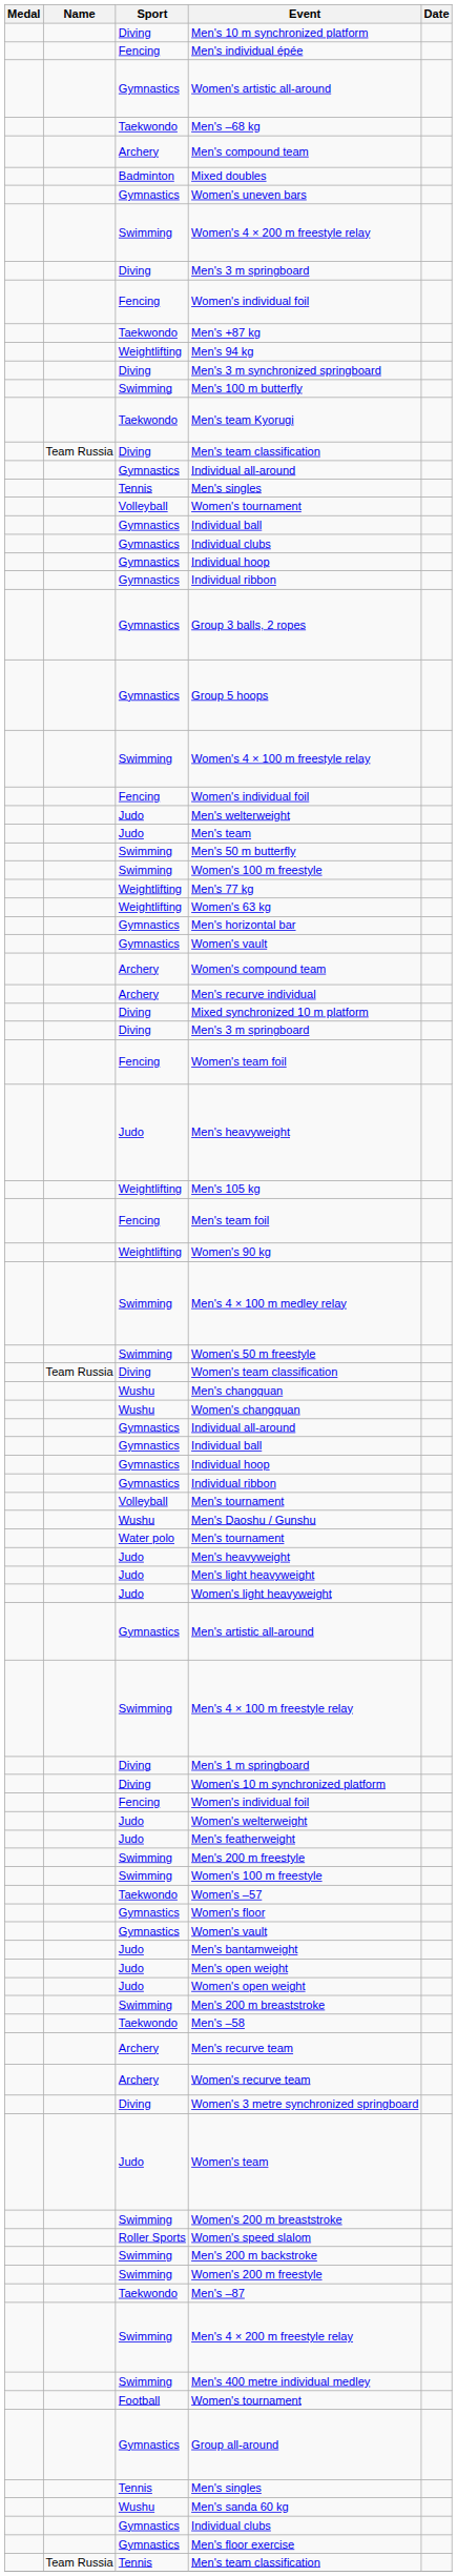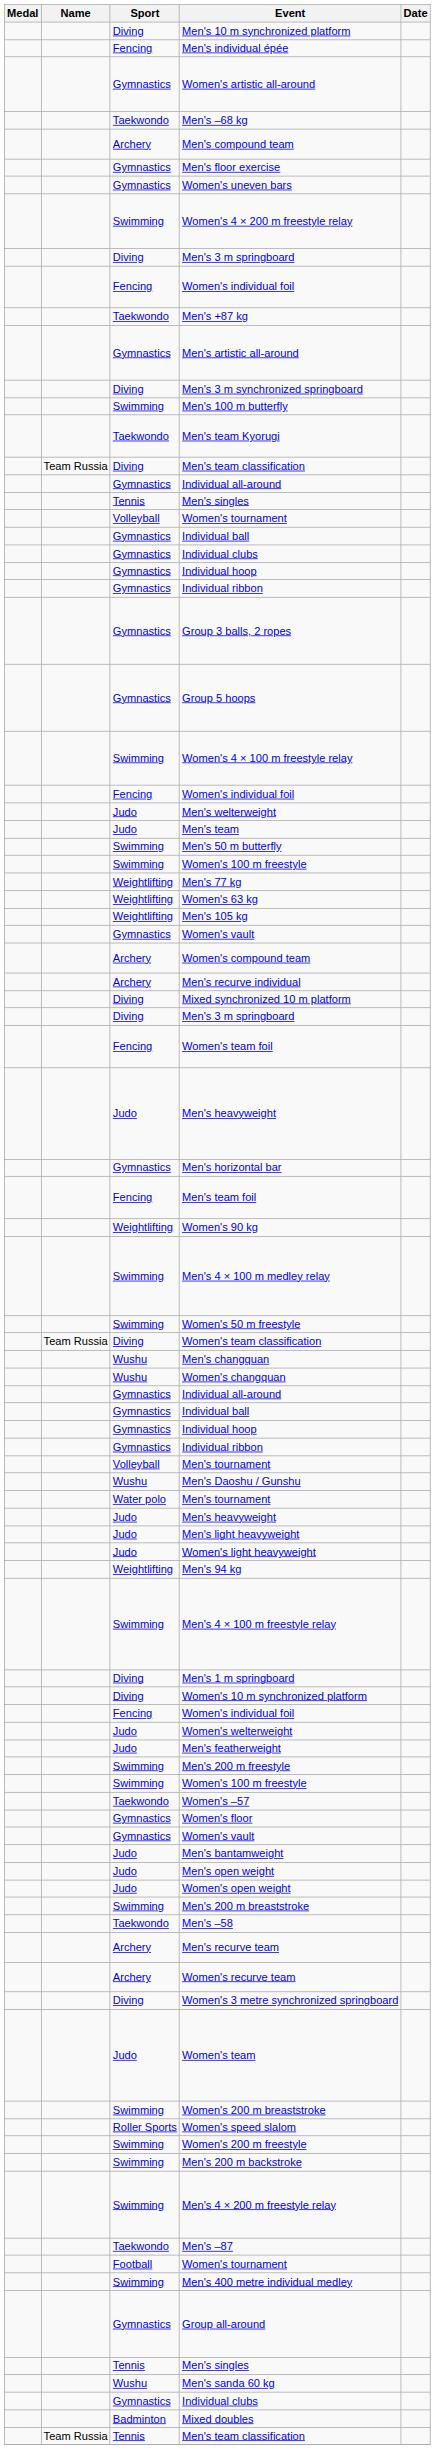 <table class="wikitable sortable" style="font-size: 90%">
 <tr>
 <th>Medal</th>
 <th>Name</th>
 <th>Sport</th>
 <th>Event</th>
 <th>Date</th>
 </tr>
 <tr>
 <td></td>
 <td><br></td>
 <td><a href='#'>Diving</a></td>
 <td><a href='#'>Men's 10 m synchronized platform</a></td>
 <td></td>
 </tr>
 <tr>
 <td></td>
 <td></td>
 <td><a href='#'>Fencing</a></td>
 <td><a href='#'>Men's individual épée</a></td>
 <td></td>
 </tr>
 <tr>
 <td></td>
 <td><br><br><br><br></td>
 <td><a href='#'>Gymnastics</a></td>
 <td><a href='#'>Women's artistic all-around</a></td>
 <td></td>
 </tr>
 <tr>
 <td></td>
 <td></td>
 <td><a href='#'>Taekwondo</a></td>
 <td><a href='#'>Men's –68 kg</a></td>
 <td></td>
 </tr>
 <tr>
 <td></td>
 <td><br><br></td>
 <td><a href='#'>Archery</a></td>
 <td><a href='#'>Men's compound team</a></td>
 <td></td>
 </tr>
 <tr>
 <td></td>
-<td><br></td>
-<td><a href='#'>Badminton</a></td>
-<td><a href='#'>Mixed doubles</a></td>
+<td></td>
+<td><a href='#'>Gymnastics</a></td>
+<td><a href='#'>Men's floor exercise</a></td>
 <td></td>
 </tr>
 <tr>
 <td></td>
 <td></td>
 <td><a href='#'>Gymnastics</a></td>
 <td><a href='#'>Women's uneven bars</a></td>
 <td></td>
 </tr>
 <tr>
 <td></td>
 <td><br><br><br><br></td>
 <td><a href='#'>Swimming</a></td>
 <td><a href='#'>Women's 4 × 200 m freestyle relay</a></td>
 <td></td>
 </tr>
 <tr>
 <td></td>
 <td></td>
 <td><a href='#'>Diving</a></td>
 <td><a href='#'>Men's 3 m springboard</a></td>
 <td></td>
 </tr>
 <tr>
 <td></td>
 <td><br><br><br></td>
 <td><a href='#'>Fencing</a></td>
 <td><a href='#'>Women's individual foil</a></td>
 <td></td>
 </tr>
 <tr>
 <td></td>
 <td></td>
 <td><a href='#'>Taekwondo</a></td>
 <td><a href='#'>Men's +87 kg</a></td>
 <td></td>
 </tr>
 <tr>
 <td></td>
-<td></td>
-<td><a href='#'>Weightlifting</a></td>
-<td><a href='#'>Men's 94 kg</a></td>
+<td><br><br><br><br></td>
+<td><a href='#'>Gymnastics</a></td>
+<td><a href='#'>Men's artistic all-around</a></td>
 <td></td>
 </tr>
 <tr>
 <td></td>
 <td><br></td>
 <td><a href='#'>Diving</a></td>
 <td><a href='#'>Men's 3 m synchronized springboard</a></td>
 <td></td>
 </tr>
 <tr>
 <td></td>
 <td></td>
 <td><a href='#'>Swimming</a></td>
 <td><a href='#'>Men's 100 m butterfly</a></td>
 <td></td>
 </tr>
 <tr>
 <td></td>
 <td><br><br><br></td>
 <td><a href='#'>Taekwondo</a></td>
 <td><a href='#'>Men's team Kyorugi</a></td>
 <td></td>
 </tr>
 <tr>
 <td></td>
 <td>Team Russia</td>
 <td><a href='#'>Diving</a></td>
 <td><a href='#'>Men's team classification</a></td>
 <td></td>
 </tr>
 <tr>
 <td></td>
 <td></td>
 <td><a href='#'>Gymnastics</a></td>
 <td><a href='#'>Individual all-around</a></td>
 <td></td>
 </tr>
 <tr>
 <td></td>
 <td><br></td>
 <td><a href='#'>Tennis</a></td>
 <td><a href='#'>Men's singles</a></td>
 <td></td>
 </tr>
 <tr>
 <td></td>
 <td><br></td>
 <td><a href='#'>Volleyball</a></td>
 <td><a href='#'>Women's tournament</a></td>
 <td></td>
 </tr>
 <tr>
 <td></td>
 <td></td>
 <td><a href='#'>Gymnastics</a></td>
 <td><a href='#'>Individual ball</a></td>
 <td></td>
 </tr>
 <tr>
 <td></td>
 <td></td>
 <td><a href='#'>Gymnastics</a></td>
 <td><a href='#'>Individual clubs</a></td>
 <td></td>
 </tr>
 <tr>
 <td></td>
 <td></td>
 <td><a href='#'>Gymnastics</a></td>
 <td><a href='#'>Individual hoop</a></td>
 <td></td>
 </tr>
 <tr>
 <td></td>
 <td></td>
 <td><a href='#'>Gymnastics</a></td>
 <td><a href='#'>Individual ribbon</a></td>
 <td></td>
 </tr>
 <tr>
 <td></td>
 <td><br><br><br><br><br></td>
 <td><a href='#'>Gymnastics</a></td>
 <td><a href='#'>Group 3 balls, 2 ropes</a></td>
 <td></td>
 </tr>
 <tr>
 <td></td>
 <td><br><br><br><br><br></td>
 <td><a href='#'>Gymnastics</a></td>
 <td><a href='#'>Group 5 hoops</a></td>
 <td></td>
 </tr>
 <tr>
 <td></td>
 <td><br><br><br><br></td>
 <td><a href='#'>Swimming</a></td>
 <td><a href='#'>Women's 4 × 100 m freestyle relay</a></td>
 <td></td>
 </tr>
 <tr>
 <td></td>
 <td></td>
 <td><a href='#'>Fencing</a></td>
 <td><a href='#'>Women's individual foil</a></td>
 <td></td>
 </tr>
 <tr>
 <td></td>
 <td></td>
 <td><a href='#'>Judo</a></td>
 <td><a href='#'>Men's welterweight</a></td>
 <td></td>
 </tr>
 <tr>
 <td></td>
 <td></td>
 <td><a href='#'>Judo</a></td>
 <td><a href='#'>Men's team</a></td>
 <td></td>
 </tr>
 <tr>
 <td></td>
 <td></td>
 <td><a href='#'>Swimming</a></td>
 <td><a href='#'>Men's 50 m butterfly</a></td>
 <td></td>
 </tr>
 <tr>
 <td></td>
 <td></td>
 <td><a href='#'>Swimming</a></td>
 <td><a href='#'>Women's 100 m freestyle</a></td>
 <td></td>
 </tr>
 <tr>
 <td></td>
 <td></td>
 <td><a href='#'>Weightlifting</a></td>
 <td><a href='#'>Men's 77 kg</a></td>
 <td></td>
 </tr>
 <tr>
 <td></td>
 <td></td>
 <td><a href='#'>Weightlifting</a></td>
 <td><a href='#'>Women's 63 kg</a></td>
 <td></td>
 </tr>
 <tr>
 <td></td>
 <td></td>
-<td><a href='#'>Gymnastics</a></td>
-<td><a href='#'>Men's horizontal bar</a></td>
+<td><a href='#'>Weightlifting</a></td>
+<td><a href='#'>Men's 105 kg</a></td>
 <td></td>
 </tr>
 <tr>
 <td></td>
 <td></td>
 <td><a href='#'>Gymnastics</a></td>
 <td><a href='#'>Women's vault</a></td>
 <td></td>
 </tr>
 <tr>
 <td></td>
 <td><br><br></td>
 <td><a href='#'>Archery</a></td>
 <td><a href='#'>Women's compound team</a></td>
 <td></td>
 </tr>
 <tr>
 <td></td>
 <td></td>
 <td><a href='#'>Archery</a></td>
 <td><a href='#'>Men's recurve individual</a></td>
 <td></td>
 </tr>
 <tr>
 <td></td>
 <td><br></td>
 <td><a href='#'>Diving</a></td>
 <td><a href='#'>Mixed synchronized 10 m platform</a></td>
 <td></td>
 </tr>
 <tr>
 <td></td>
 <td></td>
 <td><a href='#'>Diving</a></td>
 <td><a href='#'>Men's 3 m springboard</a></td>
 <td></td>
 </tr>
 <tr>
 <td></td>
 <td><br><br><br></td>
 <td><a href='#'>Fencing</a></td>
 <td><a href='#'>Women's team foil</a></td>
 <td></td>
 </tr>
 <tr>
 <td></td>
 <td><br><br><br><br><br><br><br></td>
 <td><a href='#'>Judo</a></td>
 <td><a href='#'>Men's heavyweight</a></td>
 <td></td>
 </tr>
 <tr>
 <td></td>
 <td></td>
-<td><a href='#'>Weightlifting</a></td>
-<td><a href='#'>Men's 105 kg</a></td>
+<td><a href='#'>Gymnastics</a></td>
+<td><a href='#'>Men's horizontal bar</a></td>
 <td></td>
 </tr>
 <tr>
 <td></td>
 <td><br><br><br></td>
 <td><a href='#'>Fencing</a></td>
 <td><a href='#'>Men's team foil</a></td>
 <td></td>
 </tr>
 <tr>
 <td></td>
 <td></td>
 <td><a href='#'>Weightlifting</a></td>
 <td><a href='#'>Women's 90 kg</a></td>
 <td></td>
 </tr>
 <tr>
 <td></td>
 <td><br><br><br><br><br><br></td>
 <td><a href='#'>Swimming</a></td>
 <td><a href='#'>Men's 4 × 100 m medley relay</a></td>
 <td></td>
 </tr>
 <tr>
 <td></td>
 <td></td>
 <td><a href='#'>Swimming</a></td>
 <td><a href='#'>Women's 50 m freestyle</a></td>
 <td></td>
 </tr>
 <tr>
 <td></td>
 <td>Team Russia</td>
 <td><a href='#'>Diving</a></td>
 <td><a href='#'>Women's team classification</a></td>
 <td></td>
 </tr>
 <tr>
 <td></td>
 <td></td>
 <td><a href='#'>Wushu</a></td>
 <td><a href='#'>Men's changquan</a></td>
 <td></td>
 </tr>
 <tr>
 <td></td>
 <td></td>
 <td><a href='#'>Wushu</a></td>
 <td><a href='#'>Women's changquan</a></td>
 <td></td>
 </tr>
 <tr>
 <td></td>
 <td></td>
 <td><a href='#'>Gymnastics</a></td>
 <td><a href='#'>Individual all-around</a></td>
 <td></td>
 </tr>
 <tr>
 <td></td>
 <td></td>
 <td><a href='#'>Gymnastics</a></td>
 <td><a href='#'>Individual ball</a></td>
 <td></td>
 </tr>
 <tr>
 <td></td>
 <td></td>
 <td><a href='#'>Gymnastics</a></td>
 <td><a href='#'>Individual hoop</a></td>
 <td></td>
 </tr>
 <tr>
 <td></td>
 <td></td>
 <td><a href='#'>Gymnastics</a></td>
 <td><a href='#'>Individual ribbon</a></td>
 <td></td>
 </tr>
 <tr>
 <td></td>
 <td><br></td>
 <td><a href='#'>Volleyball</a></td>
 <td><a href='#'>Men's tournament</a></td>
 <td></td>
 </tr>
 <tr>
 <td></td>
 <td></td>
 <td><a href='#'>Wushu</a></td>
 <td><a href='#'>Men's Daoshu / Gunshu</a></td>
 <td></td>
 </tr>
 <tr>
 <td></td>
 <td><br></td>
 <td><a href='#'>Water polo</a></td>
 <td><a href='#'>Men's tournament</a></td>
 <td></td>
 </tr>
 <tr>
 <td></td>
 <td></td>
 <td><a href='#'>Judo</a></td>
 <td><a href='#'>Men's heavyweight</a></td>
 <td></td>
 </tr>
 <tr>
 <td></td>
 <td></td>
 <td><a href='#'>Judo</a></td>
 <td><a href='#'>Men's light heavyweight</a></td>
 <td></td>
 </tr>
 <tr>
 <td></td>
 <td></td>
 <td><a href='#'>Judo</a></td>
 <td><a href='#'>Women's light heavyweight</a></td>
 <td></td>
 </tr>
 <tr>
 <td></td>
-<td><br><br><br><br></td>
-<td><a href='#'>Gymnastics</a></td>
-<td><a href='#'>Men's artistic all-around</a></td>
+<td></td>
+<td><a href='#'>Weightlifting</a></td>
+<td><a href='#'>Men's 94 kg</a></td>
 <td></td>
 </tr>
 <tr>
 <td></td>
 <td><br><br><br><br><br><br><br></td>
 <td><a href='#'>Swimming</a></td>
 <td><a href='#'>Men's 4 × 100 m freestyle relay</a></td>
 <td></td>
 </tr>
 <tr>
 <td></td>
 <td></td>
 <td><a href='#'>Diving</a></td>
 <td><a href='#'>Men's 1 m springboard</a></td>
 <td></td>
 </tr>
 <tr>
 <td></td>
 <td><br></td>
 <td><a href='#'>Diving</a></td>
 <td><a href='#'>Women's 10 m synchronized platform</a></td>
 <td></td>
 </tr>
 <tr>
 <td></td>
 <td></td>
 <td><a href='#'>Fencing</a></td>
 <td><a href='#'>Women's individual foil</a></td>
 <td></td>
 </tr>
 <tr>
 <td></td>
 <td></td>
 <td><a href='#'>Judo</a></td>
 <td><a href='#'>Women's welterweight</a></td>
 <td></td>
 </tr>
 <tr>
 <td></td>
 <td></td>
 <td><a href='#'>Judo</a></td>
 <td><a href='#'>Men's featherweight</a></td>
 <td></td>
 </tr>
 <tr>
 <td></td>
 <td></td>
 <td><a href='#'>Swimming</a></td>
 <td><a href='#'>Men's 200 m freestyle</a></td>
 <td></td>
 </tr>
 <tr>
 <td></td>
 <td></td>
 <td><a href='#'>Swimming</a></td>
 <td><a href='#'>Women's 100 m freestyle</a></td>
 <td></td>
 </tr>
 <tr>
 <td></td>
 <td></td>
 <td><a href='#'>Taekwondo</a></td>
 <td><a href='#'>Women's –57</a></td>
 <td></td>
 </tr>
 <tr>
 <td></td>
 <td></td>
 <td><a href='#'>Gymnastics</a></td>
 <td><a href='#'>Women's floor</a></td>
 <td></td>
 </tr>
 <tr>
 <td></td>
 <td></td>
 <td><a href='#'>Gymnastics</a></td>
 <td><a href='#'>Women's vault</a></td>
 <td></td>
 </tr>
 <tr>
 <td></td>
 <td></td>
 <td><a href='#'>Judo</a></td>
 <td><a href='#'>Men's bantamweight</a></td>
 <td></td>
 </tr>
 <tr>
 <td></td>
 <td></td>
 <td><a href='#'>Judo</a></td>
 <td><a href='#'>Men's open weight</a></td>
 <td></td>
 </tr>
 <tr>
 <td></td>
 <td></td>
 <td><a href='#'>Judo</a></td>
 <td><a href='#'>Women's open weight</a></td>
 <td></td>
 </tr>
 <tr>
 <td></td>
 <td></td>
 <td><a href='#'>Swimming</a></td>
 <td><a href='#'>Men's 200 m breaststroke</a></td>
 <td></td>
 </tr>
 <tr>
 <td></td>
 <td></td>
 <td><a href='#'>Taekwondo</a></td>
 <td><a href='#'>Men's –58</a></td>
 <td></td>
 </tr>
 <tr>
 <td></td>
 <td><br><br></td>
 <td><a href='#'>Archery</a></td>
 <td><a href='#'>Men's recurve team</a></td>
 <td></td>
 </tr>
 <tr>
 <td></td>
 <td><br><br></td>
 <td><a href='#'>Archery</a></td>
 <td><a href='#'>Women's recurve team</a></td>
 <td></td>
 </tr>
 <tr>
 <td></td>
 <td><br></td>
 <td><a href='#'>Diving</a></td>
 <td><a href='#'>Women's 3 metre synchronized springboard</a></td>
 <td></td>
 </tr>
 <tr>
 <td></td>
 <td><br><br><br><br><br><br><br></td>
 <td><a href='#'>Judo</a></td>
 <td><a href='#'>Women's team</a></td>
 <td></td>
 </tr>
 <tr>
 <td></td>
 <td></td>
 <td><a href='#'>Swimming</a></td>
 <td><a href='#'>Women's 200 m breaststroke</a></td>
 <td></td>
 </tr>
 <tr>
 <td></td>
 <td></td>
 <td><a href='#'>Roller Sports</a></td>
 <td><a href='#'>Women's speed slalom</a></td>
 <td></td>
 </tr>
 <tr>
 <td></td>
 <td></td>
 <td><a href='#'>Swimming</a></td>
-<td><a href='#'>Men's 200 m backstroke</a></td>
+<td><a href='#'>Women's 200 m freestyle</a></td>
 <td></td>
 </tr>
 <tr>
 <td></td>
 <td></td>
 <td><a href='#'>Swimming</a></td>
-<td><a href='#'>Women's 200 m freestyle</a></td>
-<td></td>
-</tr>
-<tr>
-<td></td>
-<td></td>
-<td><a href='#'>Taekwondo</a></td>
-<td><a href='#'>Men's –87</a></td>
+<td><a href='#'>Men's 200 m backstroke</a></td>
 <td></td>
 </tr>
 <tr>
 <td></td>
 <td><br><br><br><br><br></td>
 <td><a href='#'>Swimming</a></td>
 <td><a href='#'>Men's 4 × 200 m freestyle relay</a></td>
 <td></td>
 </tr>
 <tr>
 <td></td>
 <td></td>
-<td><a href='#'>Swimming</a></td>
-<td><a href='#'>Men's 400 metre individual medley</a></td>
+<td><a href='#'>Taekwondo</a></td>
+<td><a href='#'>Men's –87</a></td>
 <td></td>
 </tr>
 <tr>
 <td></td>
 <td><br></td>
 <td><a href='#'>Football</a></td>
 <td><a href='#'>Women's tournament</a></td>
+<td></td>
+</tr>
+<tr>
+<td></td>
+<td></td>
+<td><a href='#'>Swimming</a></td>
+<td><a href='#'>Men's 400 metre individual medley</a></td>
 <td></td>
 </tr>
 <tr>
 <td></td>
 <td><br><br><br><br><br></td>
 <td><a href='#'>Gymnastics</a></td>
 <td><a href='#'>Group all-around</a></td>
 <td></td>
 </tr>
 <tr>
 <td></td>
 <td></td>
 <td><a href='#'>Tennis</a></td>
 <td><a href='#'>Men's singles</a></td>
 <td></td>
 </tr>
 <tr>
 <td></td>
 <td></td>
 <td><a href='#'>Wushu</a></td>
 <td><a href='#'>Men's sanda 60 kg</a></td>
 <td></td>
 </tr>
 <tr>
 <td></td>
 <td></td>
 <td><a href='#'>Gymnastics</a></td>
 <td><a href='#'>Individual clubs</a></td>
 <td></td>
 </tr>
 <tr>
 <td></td>
-<td></td>
-<td><a href='#'>Gymnastics</a></td>
-<td><a href='#'>Men's floor exercise</a></td>
+<td><br></td>
+<td><a href='#'>Badminton</a></td>
+<td><a href='#'>Mixed doubles</a></td>
 <td></td>
 </tr>
 <tr>
 <td></td>
 <td>Team Russia</td>
 <td><a href='#'>Tennis</a></td>
 <td><a href='#'>Men's team classification</a></td>
 <td></td>
 </tr>
 <tr>
 </tr>
 </table>
